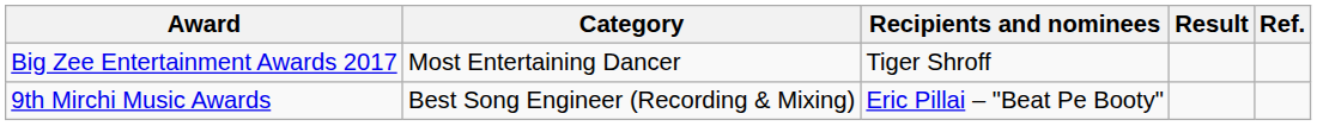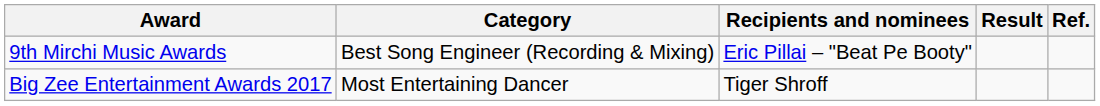 <table class="wikitable sortable">
 <tr>
 <th>Award</th>
 <th>Category</th>
 <th>Recipients and nominees</th>
 <th>Result</th>
 <th>Ref.</th>
 </tr>
 <tr>
+<td><a href='#'>9th Mirchi Music Awards</a></td>
+<td>Best Song Engineer (Recording & Mixing)</td>
+<td><a href='#'>Eric Pillai</a> – "Beat Pe Booty"</td>
+<td></td>
+<td></td>
+</tr>
+<tr>
 <td><a href='#'>Big Zee Entertainment Awards 2017</a></td>
 <td>Most Entertaining Dancer</td>
 <td>Tiger Shroff</td>
 <td></td>
 <td></td>
 </tr>
-<tr>
-<td><a href='#'>9th Mirchi Music Awards</a></td>
-<td>Best Song Engineer (Recording & Mixing)</td>
-<td><a href='#'>Eric Pillai</a> – "Beat Pe Booty"</td>
-<td></td>
-<td></td>
-</tr>
 </table>
